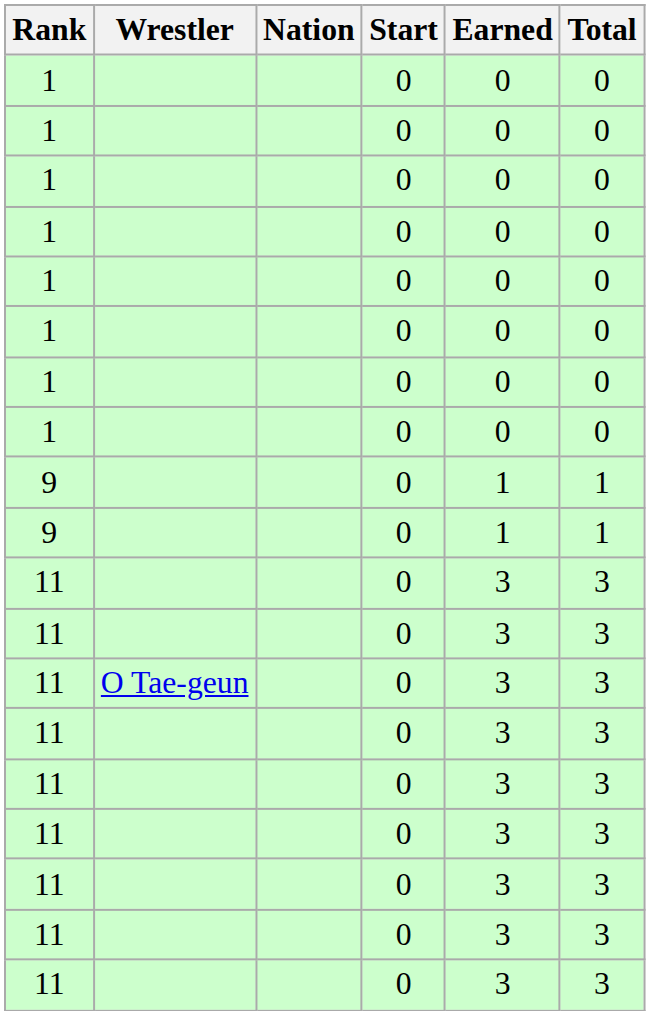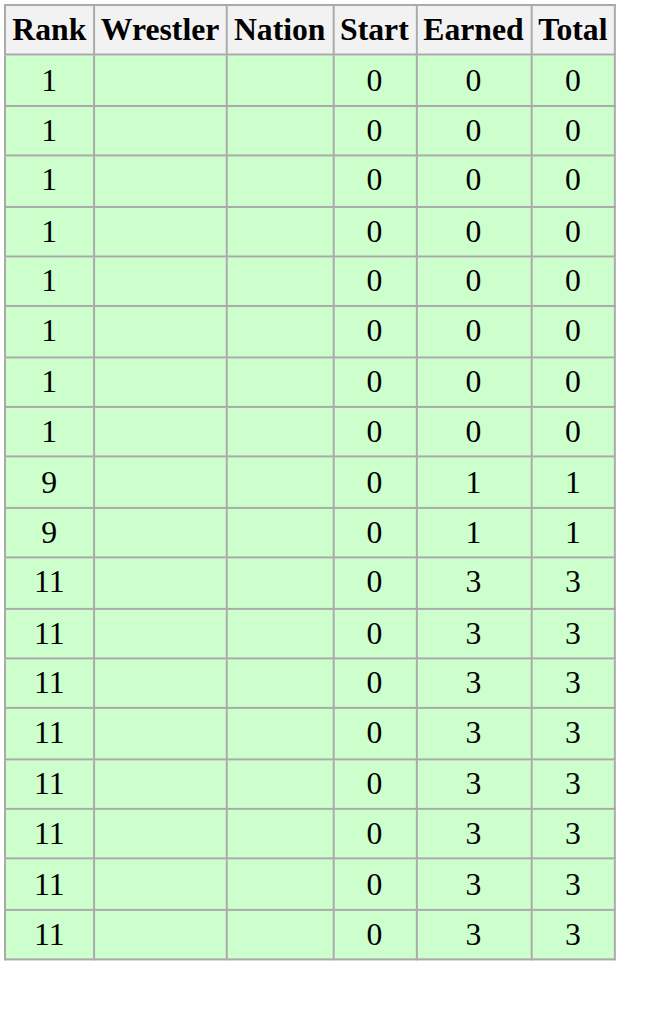 <table class="wikitable sortable" style="text-align:center;">
 <tr>
 <th>Rank</th>
 <th>Wrestler</th>
 <th>Nation</th>
 <th>Start</th>
 <th>Earned</th>
 <th>Total</th>
 </tr>
 <tr style="background:#cfc;">
 <td>1</td>
 <td align=left></td>
 <td align=left></td>
 <td>0</td>
 <td>0</td>
 <td>0</td>
 </tr>
 <tr style="background:#cfc;">
 <td>1</td>
 <td align=left></td>
 <td align=left></td>
 <td>0</td>
 <td>0</td>
 <td>0</td>
 </tr>
 <tr style="background:#cfc;">
 <td>1</td>
 <td align=left></td>
 <td align=left></td>
 <td>0</td>
 <td>0</td>
 <td>0</td>
 </tr>
 <tr style="background:#cfc;">
 <td>1</td>
 <td align=left></td>
 <td align=left></td>
 <td>0</td>
 <td>0</td>
 <td>0</td>
 </tr>
 <tr style="background:#cfc;">
 <td>1</td>
 <td align=left></td>
 <td align=left></td>
 <td>0</td>
 <td>0</td>
 <td>0</td>
 </tr>
 <tr style="background:#cfc;">
 <td>1</td>
 <td align=left></td>
 <td align=left></td>
 <td>0</td>
 <td>0</td>
 <td>0</td>
 </tr>
 <tr style="background:#cfc;">
 <td>1</td>
 <td align=left></td>
 <td align=left></td>
 <td>0</td>
 <td>0</td>
 <td>0</td>
 </tr>
 <tr style="background:#cfc;">
 <td>1</td>
 <td align=left></td>
 <td align=left></td>
 <td>0</td>
 <td>0</td>
 <td>0</td>
 </tr>
 <tr style="background:#cfc;">
 <td>9</td>
 <td align=left></td>
 <td align=left></td>
 <td>0</td>
 <td>1</td>
 <td>1</td>
 </tr>
 <tr style="background:#cfc;">
 <td>9</td>
 <td align=left></td>
 <td align=left></td>
 <td>0</td>
 <td>1</td>
 <td>1</td>
 </tr>
 <tr style="background:#cfc;">
 <td>11</td>
 <td align=left></td>
 <td align=left></td>
 <td>0</td>
 <td>3</td>
 <td>3</td>
 </tr>
 <tr style="background:#cfc;">
 <td>11</td>
 <td align=left></td>
 <td align=left></td>
 <td>0</td>
 <td>3</td>
 <td>3</td>
 </tr>
 <tr style="background:#cfc;">
 <td>11</td>
-<td align=left><a href='#'>O Tae-geun</a></td>
-<td align=left></td>
-<td>0</td>
-<td>3</td>
-<td>3</td>
-</tr>
-<tr style="background:#cfc;">
-<td>11</td>
 <td align=left></td>
 <td align=left></td>
 <td>0</td>
 <td>3</td>
 <td>3</td>
 </tr>
 <tr style="background:#cfc;">
 <td>11</td>
 <td align=left></td>
 <td align=left></td>
 <td>0</td>
 <td>3</td>
 <td>3</td>
 </tr>
 <tr style="background:#cfc;">
 <td>11</td>
 <td align=left></td>
 <td align=left></td>
 <td>0</td>
 <td>3</td>
 <td>3</td>
 </tr>
 <tr style="background:#cfc;">
 <td>11</td>
 <td align=left></td>
 <td align=left></td>
 <td>0</td>
 <td>3</td>
 <td>3</td>
 </tr>
 <tr style="background:#cfc;">
 <td>11</td>
 <td align=left></td>
 <td align=left></td>
 <td>0</td>
 <td>3</td>
 <td>3</td>
 </tr>
 <tr style="background:#cfc;">
 <td>11</td>
 <td align=left></td>
 <td align=left></td>
 <td>0</td>
 <td>3</td>
 <td>3</td>
 </tr>
 </table>
